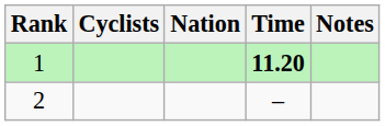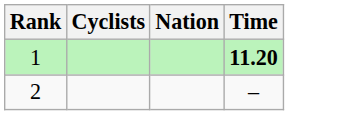 <table class="wikitable sortable" style="text-align:center">
 <tr>
 <th>Rank</th>
 <th>Cyclists</th>
 <th>Nation</th>
 <th>Time</th>
-<th>Notes</th>
 </tr>
 <tr bgcolor=bbf3bb>
 <td>1</td>
 <td align=left></td>
 <td align=left></td>
 <td><strong>11.20</strong></td>
-<td></td>
 </tr>
 <tr>
 <td>2</td>
 <td align=left></td>
 <td align=left></td>
 <td>–</td>
-<td></td>
 </tr>
 </table>
